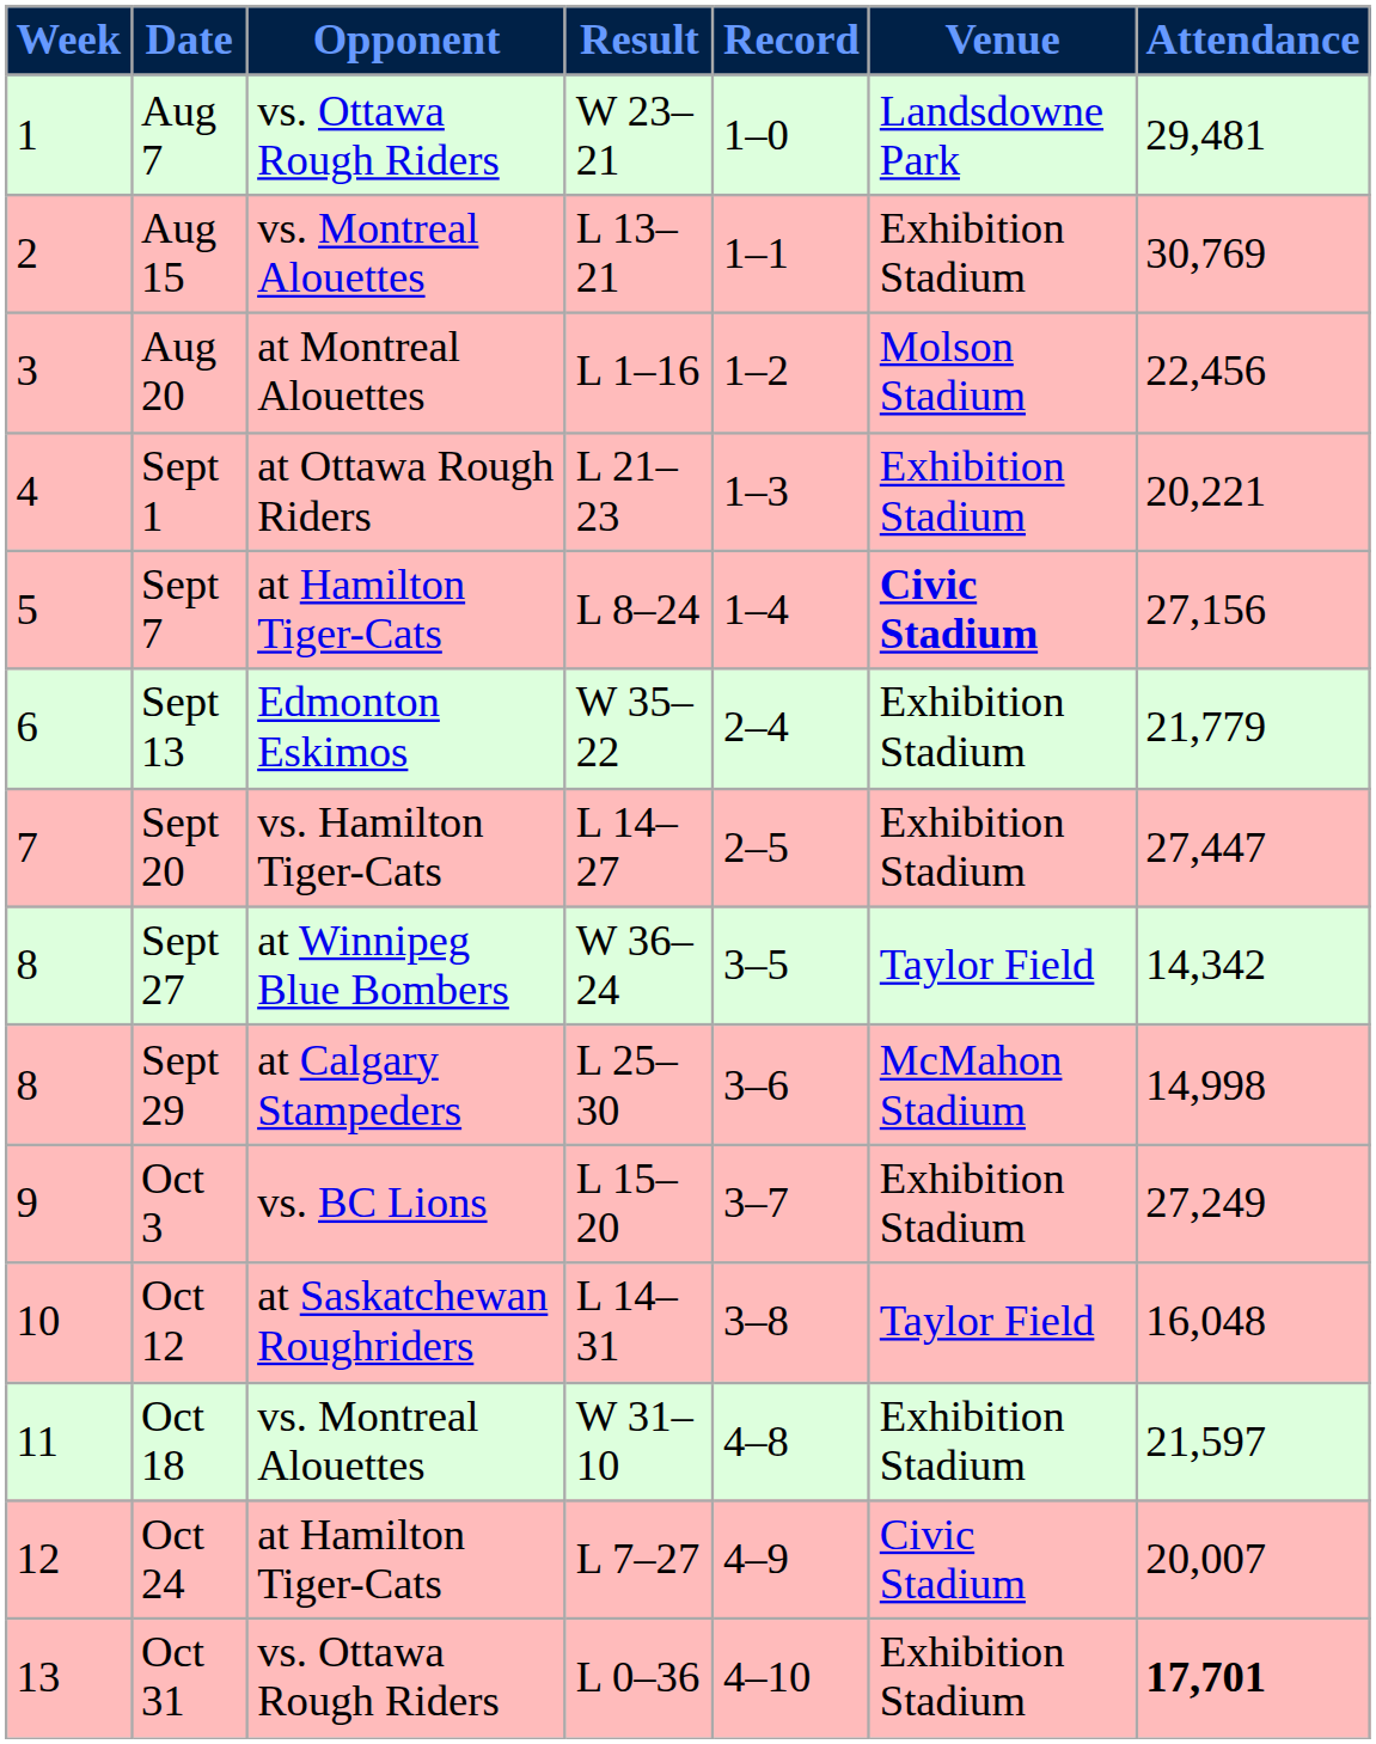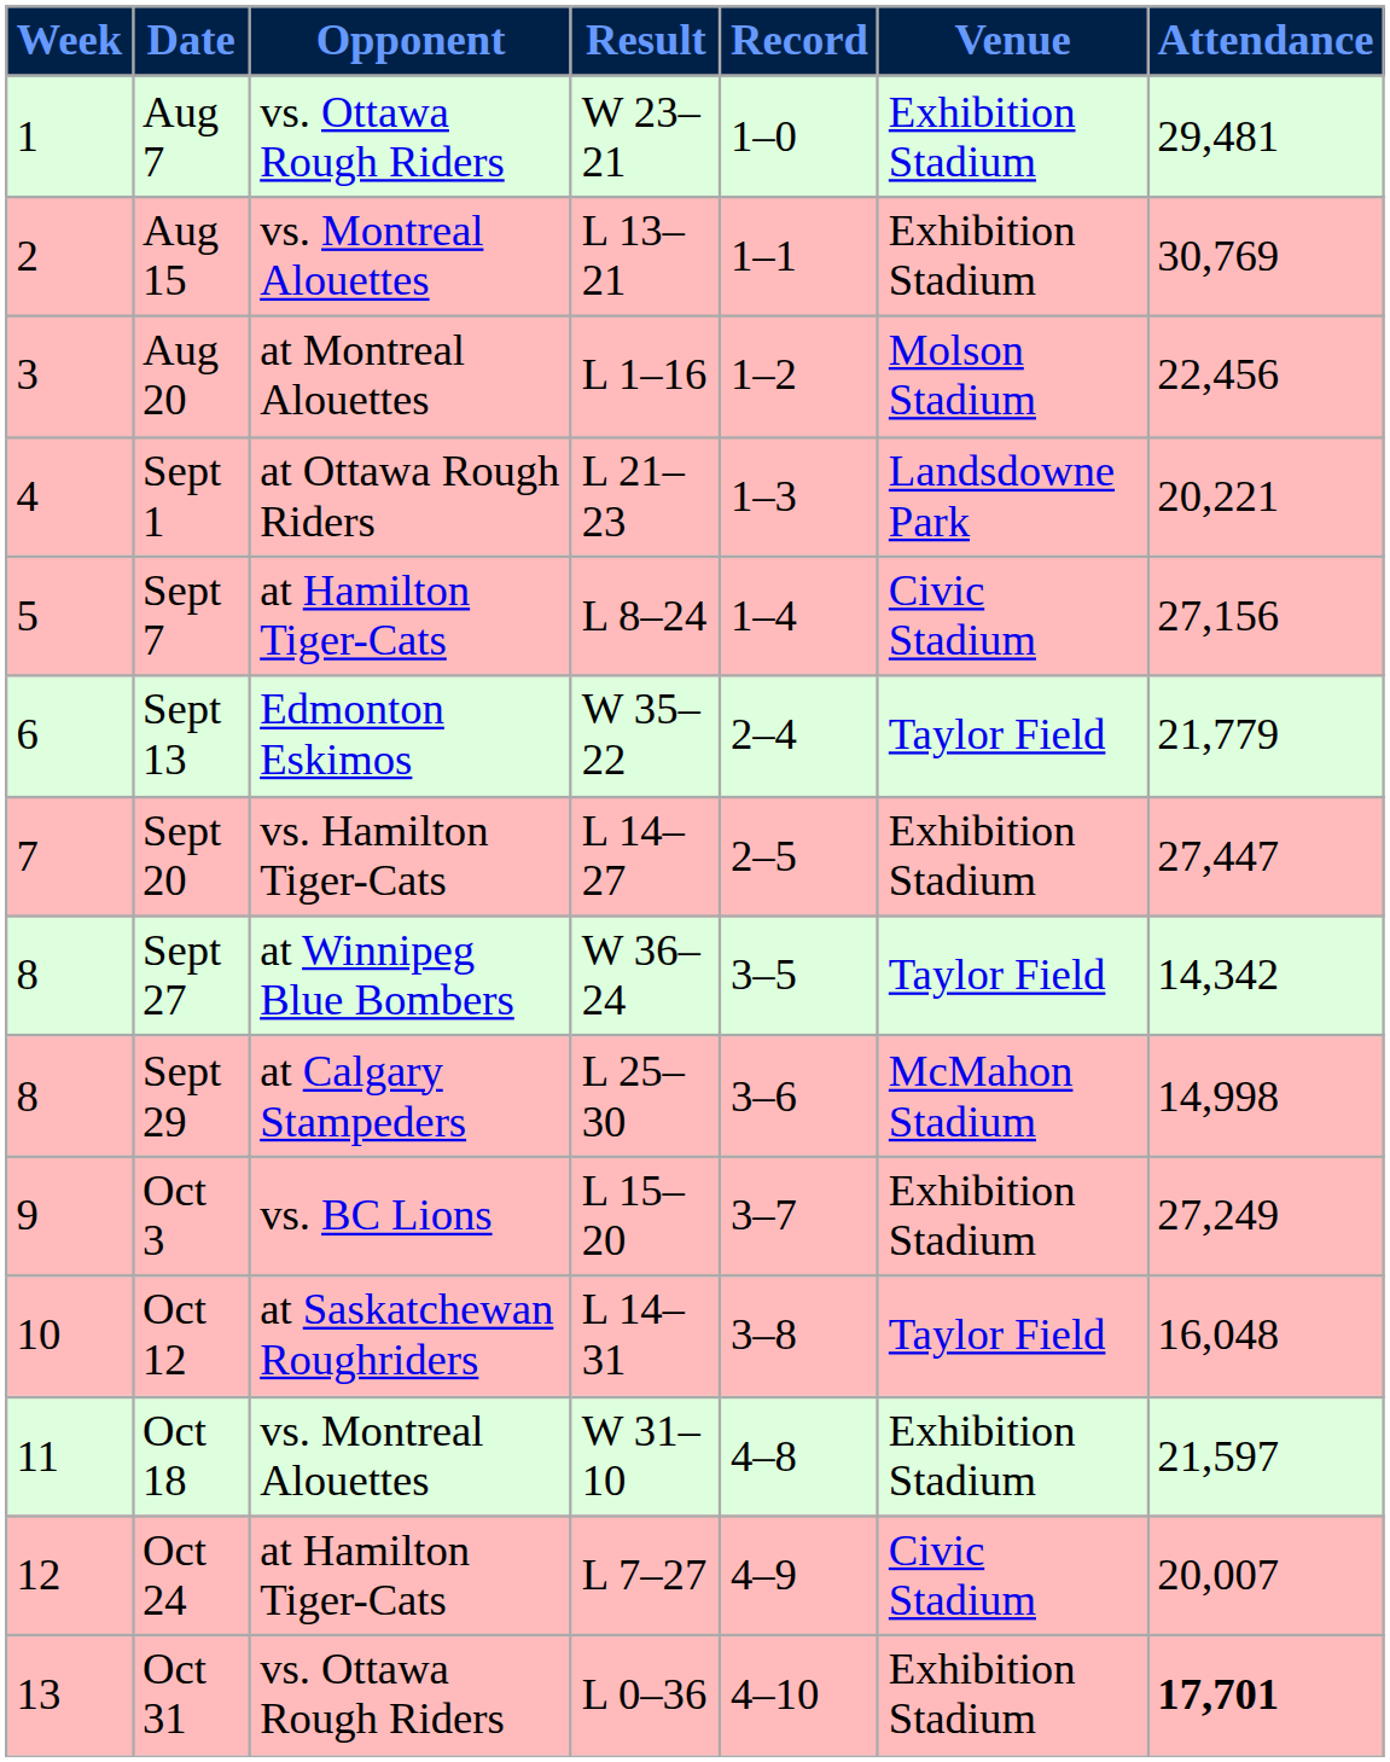 <table class="wikitable" width="80%">
 <tr align="center"  style="background:#002147;color:#6699FF;">
 <td><strong>Week</strong></td>
 <td><strong>Date</strong></td>
 <td><strong>Opponent</strong></td>
 <td><strong>Result</strong></td>
 <td><strong>Record</strong></td>
 <td><strong>Venue</strong></td>
 <td><strong>Attendance</strong></td>
 </tr>
 <tr style="background:#ddffdd">
 <td>1</td>
 <td>Aug 7</td>
 <td>vs. <a href='#'>Ottawa Rough Riders</a></td>
 <td>W 23–21</td>
 <td>1–0</td>
-<td><a href='#'>Landsdowne Park</a></td>
+<td><a href='#'>Exhibition Stadium</a></td>
 <td>29,481</td>
 </tr>
 <tr style="background:#ffbbbb">
 <td>2</td>
 <td>Aug 15</td>
 <td>vs. <a href='#'>Montreal Alouettes</a></td>
 <td>L 13–21</td>
 <td>1–1</td>
 <td>Exhibition Stadium</td>
 <td>30,769</td>
 </tr>
 <tr style="background:#ffbbbb">
 <td>3</td>
 <td>Aug 20</td>
 <td>at Montreal Alouettes</td>
 <td>L 1–16</td>
 <td>1–2</td>
 <td><a href='#'>Molson Stadium</a></td>
 <td>22,456</td>
 </tr>
 <tr style="background:#ffbbbb">
 <td>4</td>
 <td>Sept 1</td>
 <td>at Ottawa Rough Riders</td>
 <td>L 21–23</td>
 <td>1–3</td>
-<td><a href='#'>Exhibition Stadium</a></td>
+<td><a href='#'>Landsdowne Park</a></td>
 <td>20,221</td>
 </tr>
 <tr style="background:#ffbbbb">
 <td>5</td>
 <td>Sept 7</td>
 <td>at <a href='#'>Hamilton Tiger-Cats</a></td>
 <td>L 8–24</td>
 <td>1–4</td>
-<td><strong><a href='#'>Civic Stadium</a></strong></td>
+<td><a href='#'>Civic Stadium</a></td>
 <td>27,156</td>
 </tr>
 <tr style="background:#ddffdd">
 <td>6</td>
 <td>Sept 13</td>
 <td><a href='#'>Edmonton Eskimos</a></td>
 <td>W 35–22</td>
 <td>2–4</td>
-<td>Exhibition Stadium</td>
+<td><a href='#'>Taylor Field</a></td>
 <td>21,779</td>
 </tr>
 <tr style="background:#ffbbbb">
 <td>7</td>
 <td>Sept 20</td>
 <td>vs. Hamilton Tiger-Cats</td>
 <td>L 14–27</td>
 <td>2–5</td>
 <td>Exhibition Stadium</td>
 <td>27,447</td>
 </tr>
 <tr style="background:#ddffdd">
 <td>8</td>
 <td>Sept 27</td>
 <td>at <a href='#'>Winnipeg Blue Bombers</a></td>
 <td>W 36–24</td>
 <td>3–5</td>
 <td><a href='#'>Taylor Field</a></td>
 <td>14,342</td>
 </tr>
 <tr style="background:#ffbbbb">
 <td>8</td>
 <td>Sept 29</td>
 <td>at <a href='#'>Calgary Stampeders</a></td>
 <td>L 25–30</td>
 <td>3–6</td>
 <td><a href='#'>McMahon Stadium</a></td>
 <td>14,998</td>
 </tr>
 <tr style="background:#ffbbbb">
 <td>9</td>
 <td>Oct 3</td>
 <td>vs. <a href='#'>BC Lions</a></td>
 <td>L 15–20</td>
 <td>3–7</td>
 <td>Exhibition Stadium</td>
 <td>27,249</td>
 </tr>
 <tr style="background:#ffbbbb">
 <td>10</td>
 <td>Oct 12</td>
 <td>at <a href='#'>Saskatchewan Roughriders</a></td>
 <td>L 14–31</td>
 <td>3–8</td>
 <td><a href='#'>Taylor Field</a></td>
 <td>16,048</td>
 </tr>
 <tr style="background:#ddffdd">
 <td>11</td>
 <td>Oct 18</td>
 <td>vs. Montreal Alouettes</td>
 <td>W 31–10</td>
 <td>4–8</td>
 <td>Exhibition Stadium</td>
 <td>21,597</td>
 </tr>
 <tr style="background:#ffbbbb">
 <td>12</td>
 <td>Oct 24</td>
 <td>at Hamilton Tiger-Cats</td>
 <td>L 7–27</td>
 <td>4–9</td>
 <td><a href='#'>Civic Stadium</a></td>
 <td>20,007</td>
 </tr>
 <tr style="background:#ffbbbb">
 <td>13</td>
 <td>Oct 31</td>
 <td>vs. Ottawa Rough Riders</td>
 <td>L 0–36</td>
 <td>4–10</td>
 <td>Exhibition Stadium</td>
 <td><strong>17,701</strong></td>
 </tr>
 </table>
